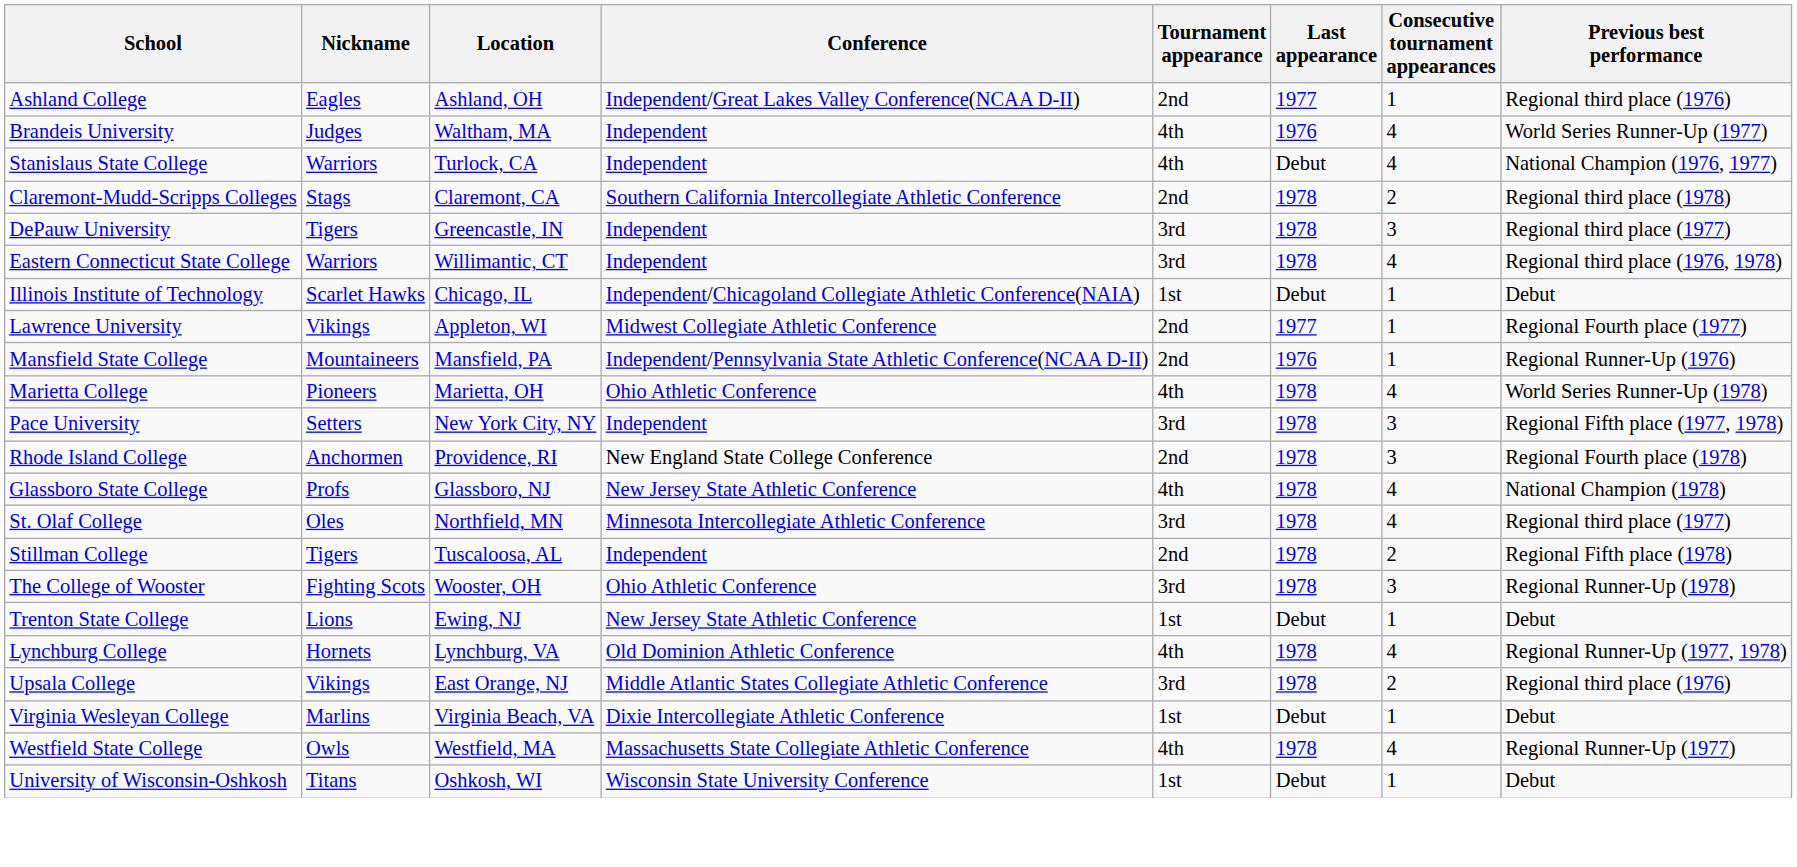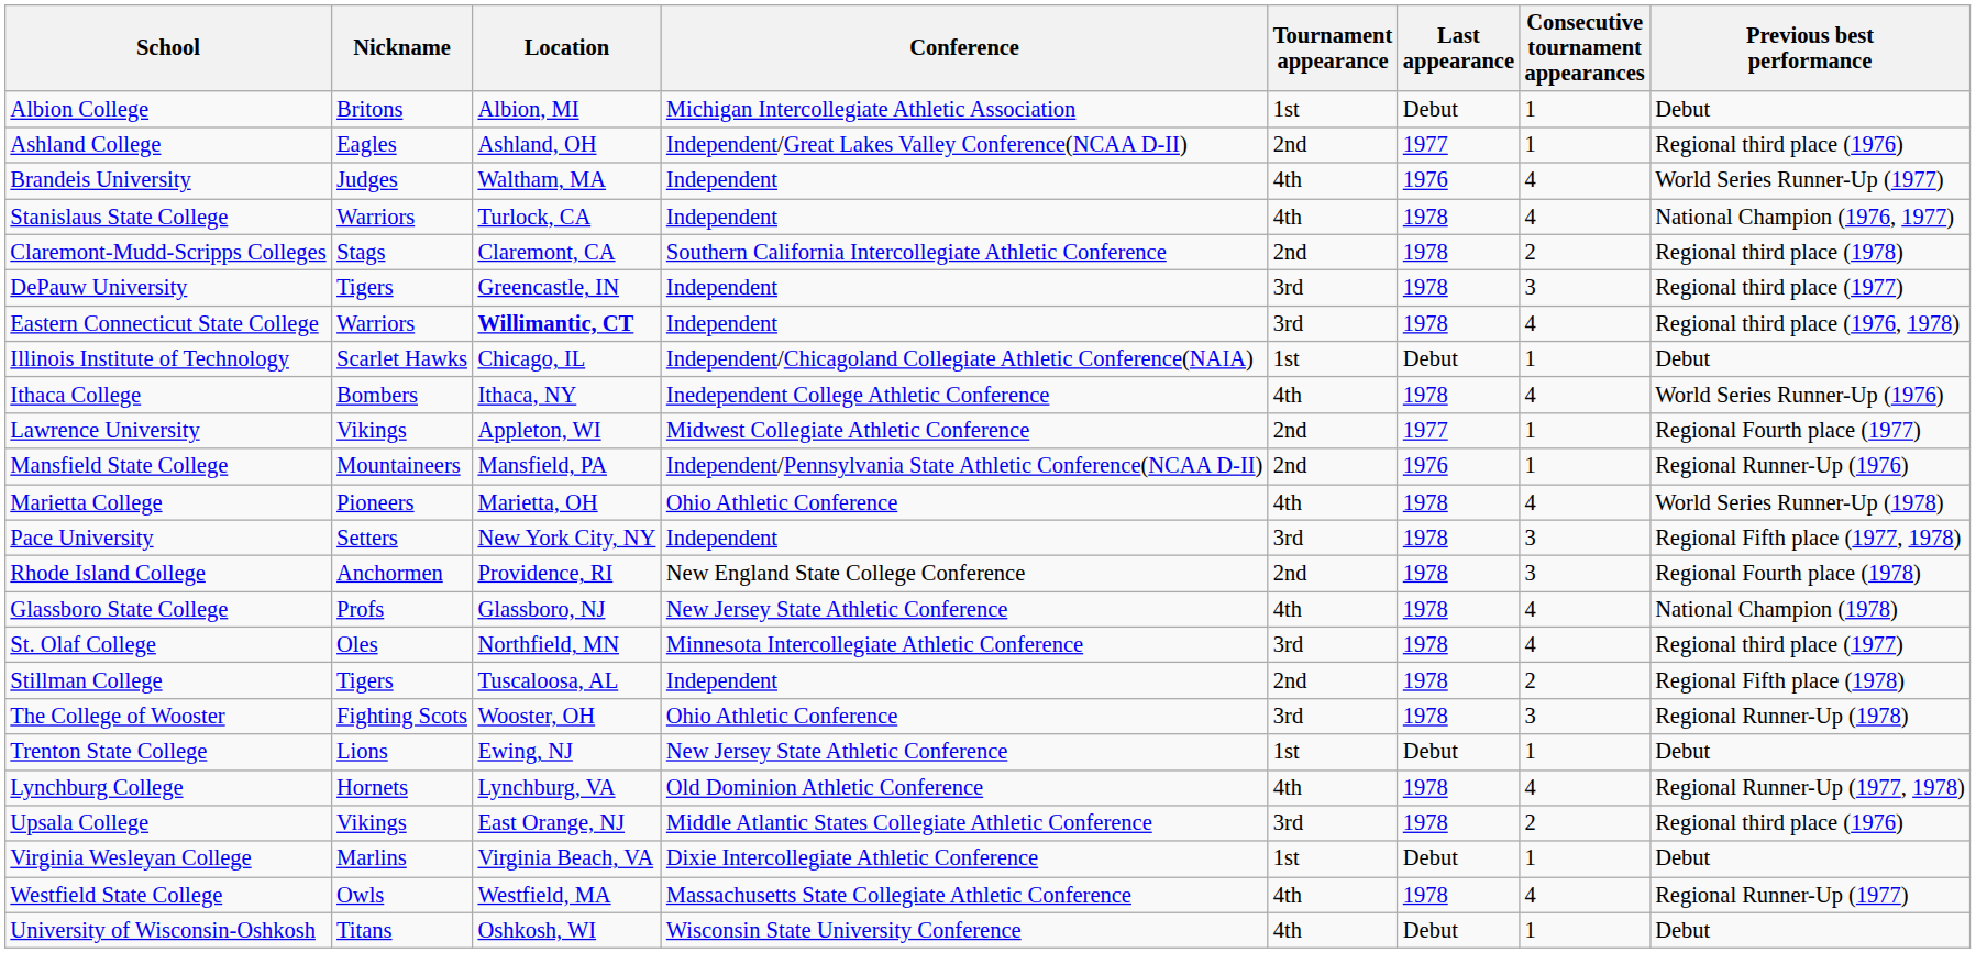 <table class="wikitable sortable">
 <tr>
 <th>School</th>
 <th>Nickname</th>
 <th>Location</th>
 <th>Conference</th>
 <th data-sort-type="number">Tournament<br>appearance</th>
 <th data-sort-type="number">Last<br>appearance</th>
 <th>Consecutive<br>tournament<br>appearances</th>
 <th>Previous best<br>performance</th>
+</tr>
+<tr>
+<td><a href='#'>Albion College</a></td>
+<td><a href='#'>Britons</a></td>
+<td><a href='#'>Albion, MI</a></td>
+<td><a href='#'>Michigan Intercollegiate Athletic Association</a></td>
+<td>1st</td>
+<td>Debut</td>
+<td>1</td>
+<td>Debut</td>
 </tr>
 <tr>
 <td><a href='#'>Ashland College</a></td>
 <td><a href='#'>Eagles</a></td>
 <td><a href='#'>Ashland, OH</a></td>
 <td><a href='#'>Independent</a>/<a href='#'>Great Lakes Valley Conference</a>(<a href='#'>NCAA D-II</a>)</td>
 <td>2nd</td>
 <td><a href='#'>1977</a></td>
 <td>1</td>
 <td>Regional third place (<a href='#'>1976</a>)</td>
 </tr>
 <tr>
 <td><a href='#'>Brandeis University</a></td>
 <td><a href='#'>Judges</a></td>
 <td><a href='#'>Waltham, MA</a></td>
 <td><a href='#'>Independent</a></td>
 <td>4th</td>
 <td><a href='#'>1976</a></td>
 <td>4</td>
 <td>World Series Runner-Up (<a href='#'>1977</a>)</td>
 </tr>
 <tr>
 <td><a href='#'>Stanislaus State College</a></td>
 <td><a href='#'>Warriors</a></td>
 <td><a href='#'>Turlock, CA</a></td>
 <td><a href='#'>Independent</a></td>
 <td>4th</td>
-<td>Debut</td>
+<td><a href='#'>1978</a></td>
 <td>4</td>
 <td>National Champion (<a href='#'>1976</a>, <a href='#'>1977</a>)</td>
 </tr>
 <tr>
 <td><a href='#'>Claremont-Mudd-Scripps Colleges</a></td>
 <td><a href='#'>Stags</a></td>
 <td><a href='#'>Claremont, CA</a></td>
 <td><a href='#'>Southern California Intercollegiate Athletic Conference</a></td>
 <td>2nd</td>
 <td><a href='#'>1978</a></td>
 <td>2</td>
 <td>Regional third place (<a href='#'>1978</a>)</td>
 </tr>
 <tr>
 <td><a href='#'>DePauw University</a></td>
 <td><a href='#'>Tigers</a></td>
 <td><a href='#'>Greencastle, IN</a></td>
 <td><a href='#'>Independent</a></td>
 <td>3rd</td>
 <td><a href='#'>1978</a></td>
 <td>3</td>
 <td>Regional third place (<a href='#'>1977</a>)</td>
 </tr>
 <tr>
 <td><a href='#'>Eastern Connecticut State College</a></td>
 <td><a href='#'>Warriors</a></td>
-<td><a href='#'>Willimantic, CT</a></td>
+<td><strong><a href='#'>Willimantic, CT</a></strong></td>
 <td><a href='#'>Independent</a></td>
 <td>3rd</td>
 <td><a href='#'>1978</a></td>
 <td>4</td>
 <td>Regional third place (<a href='#'>1976</a>, <a href='#'>1978</a>)</td>
 </tr>
 <tr>
 <td><a href='#'>Illinois Institute of Technology</a></td>
 <td><a href='#'>Scarlet Hawks</a></td>
 <td><a href='#'>Chicago, IL</a></td>
 <td><a href='#'>Independent</a>/<a href='#'>Chicagoland Collegiate Athletic Conference</a>(<a href='#'>NAIA</a>)</td>
 <td>1st</td>
 <td>Debut</td>
 <td>1</td>
 <td>Debut</td>
+</tr>
+<tr>
+<td><a href='#'>Ithaca College</a></td>
+<td><a href='#'>Bombers</a></td>
+<td><a href='#'>Ithaca, NY</a></td>
+<td><a href='#'>Inedependent College Athletic Conference</a></td>
+<td>4th</td>
+<td><a href='#'>1978</a></td>
+<td>4</td>
+<td>World Series Runner-Up (<a href='#'>1976</a>)</td>
 </tr>
 <tr>
 <td><a href='#'>Lawrence University</a></td>
 <td><a href='#'>Vikings</a></td>
 <td><a href='#'>Appleton, WI</a></td>
 <td><a href='#'>Midwest Collegiate Athletic Conference</a></td>
 <td>2nd</td>
 <td><a href='#'>1977</a></td>
 <td>1</td>
 <td>Regional Fourth place (<a href='#'>1977</a>)</td>
 </tr>
 <tr>
 <td><a href='#'>Mansfield State College</a></td>
 <td><a href='#'>Mountaineers</a></td>
 <td><a href='#'>Mansfield, PA</a></td>
 <td><a href='#'>Independent</a>/<a href='#'>Pennsylvania State Athletic Conference</a>(<a href='#'>NCAA D-II</a>)</td>
 <td>2nd</td>
 <td><a href='#'>1976</a></td>
 <td>1</td>
 <td>Regional Runner-Up (<a href='#'>1976</a>)</td>
 </tr>
 <tr>
 <td><a href='#'>Marietta College</a></td>
 <td><a href='#'>Pioneers</a></td>
 <td><a href='#'>Marietta, OH</a></td>
 <td><a href='#'>Ohio Athletic Conference</a></td>
 <td>4th</td>
 <td><a href='#'>1978</a></td>
 <td>4</td>
 <td>World Series Runner-Up (<a href='#'>1978</a>)</td>
 </tr>
 <tr>
 <td><a href='#'>Pace University</a></td>
 <td><a href='#'>Setters</a></td>
 <td><a href='#'>New York City, NY</a></td>
 <td><a href='#'>Independent</a></td>
 <td>3rd</td>
 <td><a href='#'>1978</a></td>
 <td>3</td>
 <td>Regional Fifth place (<a href='#'>1977</a>, <a href='#'>1978</a>)</td>
 </tr>
 <tr>
 <td><a href='#'>Rhode Island College</a></td>
 <td><a href='#'>Anchormen</a></td>
 <td><a href='#'>Providence, RI</a></td>
 <td>New England State College Conference</td>
 <td>2nd</td>
 <td><a href='#'>1978</a></td>
 <td>3</td>
 <td>Regional Fourth place (<a href='#'>1978</a>)</td>
 </tr>
 <tr>
 <td><a href='#'>Glassboro State College</a></td>
 <td><a href='#'>Profs</a></td>
 <td><a href='#'>Glassboro, NJ</a></td>
 <td><a href='#'>New Jersey State Athletic Conference</a></td>
 <td>4th</td>
 <td><a href='#'>1978</a></td>
 <td>4</td>
 <td>National Champion (<a href='#'>1978</a>)</td>
 </tr>
 <tr>
 <td><a href='#'>St. Olaf College</a></td>
 <td><a href='#'>Oles</a></td>
 <td><a href='#'>Northfield, MN</a></td>
 <td><a href='#'>Minnesota Intercollegiate Athletic Conference</a></td>
 <td>3rd</td>
 <td><a href='#'>1978</a></td>
 <td>4</td>
 <td>Regional third place (<a href='#'>1977</a>)</td>
 </tr>
 <tr>
 <td><a href='#'>Stillman College</a></td>
 <td><a href='#'>Tigers</a></td>
 <td><a href='#'>Tuscaloosa, AL</a></td>
 <td><a href='#'>Independent</a></td>
 <td>2nd</td>
 <td><a href='#'>1978</a></td>
 <td>2</td>
 <td>Regional Fifth place (<a href='#'>1978</a>)</td>
 </tr>
 <tr>
 <td><a href='#'>The College of Wooster</a></td>
 <td><a href='#'>Fighting Scots</a></td>
 <td><a href='#'>Wooster, OH</a></td>
 <td><a href='#'>Ohio Athletic Conference</a></td>
 <td>3rd</td>
 <td><a href='#'>1978</a></td>
 <td>3</td>
 <td>Regional Runner-Up (<a href='#'>1978</a>)</td>
 </tr>
 <tr>
 <td><a href='#'>Trenton State College</a></td>
 <td><a href='#'>Lions</a></td>
 <td><a href='#'>Ewing, NJ</a></td>
 <td><a href='#'>New Jersey State Athletic Conference</a></td>
 <td>1st</td>
 <td>Debut</td>
 <td>1</td>
 <td>Debut</td>
 </tr>
 <tr>
 <td><a href='#'>Lynchburg College</a></td>
 <td><a href='#'>Hornets</a></td>
 <td><a href='#'>Lynchburg, VA</a></td>
 <td><a href='#'>Old Dominion Athletic Conference</a></td>
 <td>4th</td>
 <td><a href='#'>1978</a></td>
 <td>4</td>
 <td>Regional Runner-Up (<a href='#'>1977</a>, <a href='#'>1978</a>)</td>
 </tr>
 <tr>
 <td><a href='#'>Upsala College</a></td>
 <td><a href='#'>Vikings</a></td>
 <td><a href='#'>East Orange, NJ</a></td>
 <td><a href='#'>Middle Atlantic States Collegiate Athletic Conference</a></td>
 <td>3rd</td>
 <td><a href='#'>1978</a></td>
 <td>2</td>
 <td>Regional third place (<a href='#'>1976</a>)</td>
 </tr>
 <tr>
 <td><a href='#'>Virginia Wesleyan College</a></td>
 <td><a href='#'>Marlins</a></td>
 <td><a href='#'>Virginia Beach, VA</a></td>
 <td><a href='#'>Dixie Intercollegiate Athletic Conference</a></td>
 <td>1st</td>
 <td>Debut</td>
 <td>1</td>
 <td>Debut</td>
 </tr>
 <tr>
 <td><a href='#'>Westfield State College</a></td>
 <td><a href='#'>Owls</a></td>
 <td><a href='#'>Westfield, MA</a></td>
 <td><a href='#'>Massachusetts State Collegiate Athletic Conference</a></td>
 <td>4th</td>
 <td><a href='#'>1978</a></td>
 <td>4</td>
 <td>Regional Runner-Up (<a href='#'>1977</a>)</td>
 </tr>
 <tr>
 <td><a href='#'>University of Wisconsin-Oshkosh</a></td>
 <td><a href='#'>Titans</a></td>
 <td><a href='#'>Oshkosh, WI</a></td>
 <td><a href='#'>Wisconsin State University Conference</a></td>
-<td>1st</td>
+<td>4th</td>
 <td>Debut</td>
 <td>1</td>
 <td>Debut</td>
 </tr>
 </table>
